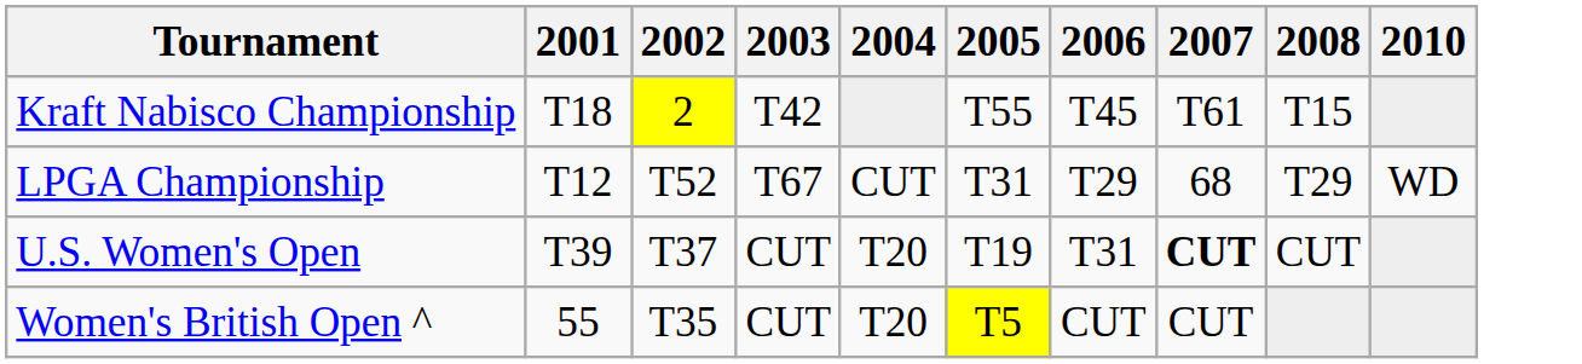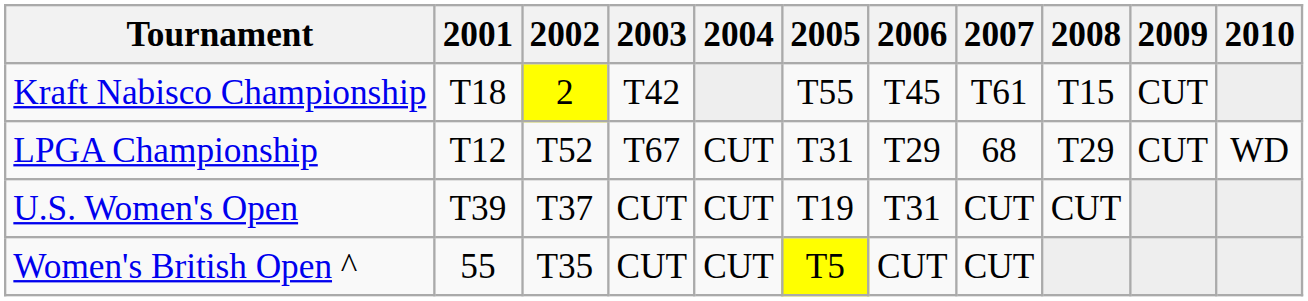 <table class="wikitable" style="font-size:95%;text-align:center;">
 <tr>
 <th>Tournament</th>
 <th>2001</th>
 <th>2002</th>
 <th>2003</th>
 <th>2004</th>
 <th>2005</th>
 <th>2006</th>
 <th>2007</th>
 <th>2008</th>
+<th>2009</th>
 <th>2010</th>
 </tr>
 <tr>
 <td align=left><a href='#'>Kraft Nabisco Championship</a></td>
 <td>T18</td>
 <td style="background:yellow;">2</td>
 <td>T42</td>
 <td style="background:#eeeeee;"></td>
 <td>T55</td>
 <td>T45</td>
 <td>T61</td>
 <td>T15</td>
+<td>CUT</td>
 <td style="background:#eeeeee;"></td>
 </tr>
 <tr>
 <td align=left><a href='#'>LPGA Championship</a></td>
 <td>T12</td>
 <td>T52</td>
 <td>T67</td>
 <td>CUT</td>
 <td>T31</td>
 <td>T29</td>
 <td>68</td>
 <td>T29</td>
+<td>CUT</td>
 <td>WD</td>
 </tr>
 <tr>
 <td align=left><a href='#'>U.S. Women's Open</a></td>
 <td>T39</td>
 <td>T37</td>
 <td>CUT</td>
-<td>T20</td>
+<td>CUT</td>
 <td>T19</td>
 <td>T31</td>
-<td><strong>CUT</strong></td>
 <td>CUT</td>
+<td>CUT</td>
+<td style="background:#eeeeee;"></td>
 <td style="background:#eeeeee;"></td>
 </tr>
 <tr>
 <td align=left><a href='#'>Women's British Open</a> ^</td>
 <td>55</td>
 <td>T35</td>
 <td>CUT</td>
-<td>T20</td>
+<td>CUT</td>
 <td style="background:yellow;">T5</td>
 <td>CUT</td>
 <td>CUT</td>
 <td style="background:#eeeeee;"></td>
 <td style="background:#eeeeee;"></td>
+<td style="background:#eeeeee;"></td>
 </tr>
 </table>
